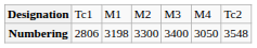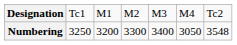 <table class="wikitable">
 <tr>
 <th>Designation</th>
 <td>Tc1</td>
 <td>M1</td>
 <td>M2</td>
 <td>M3</td>
 <td>M4</td>
 <td>Tc2</td>
 </tr>
 <tr>
 <th>Numbering</th>
-<td>2806</td>
-<td>3198</td>
+<td>3250</td>
+<td>3200</td>
 <td>3300</td>
 <td>3400</td>
 <td>3050</td>
 <td>3548</td>
 </tr>
 </table>
